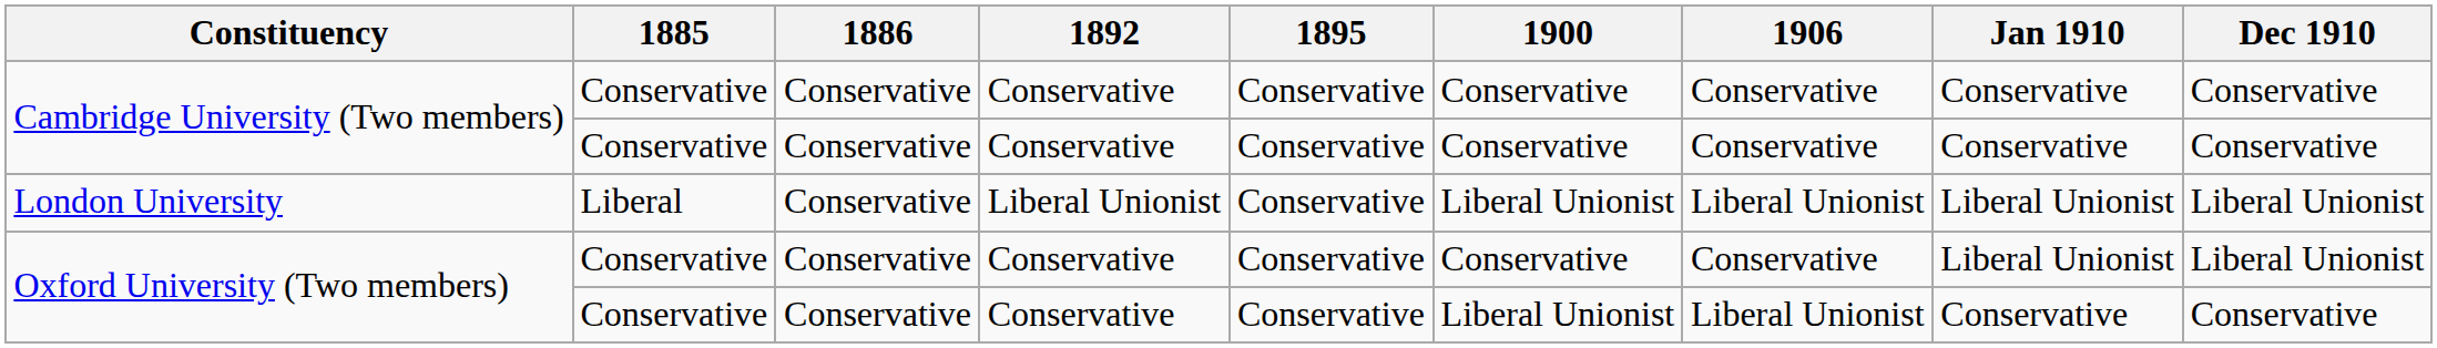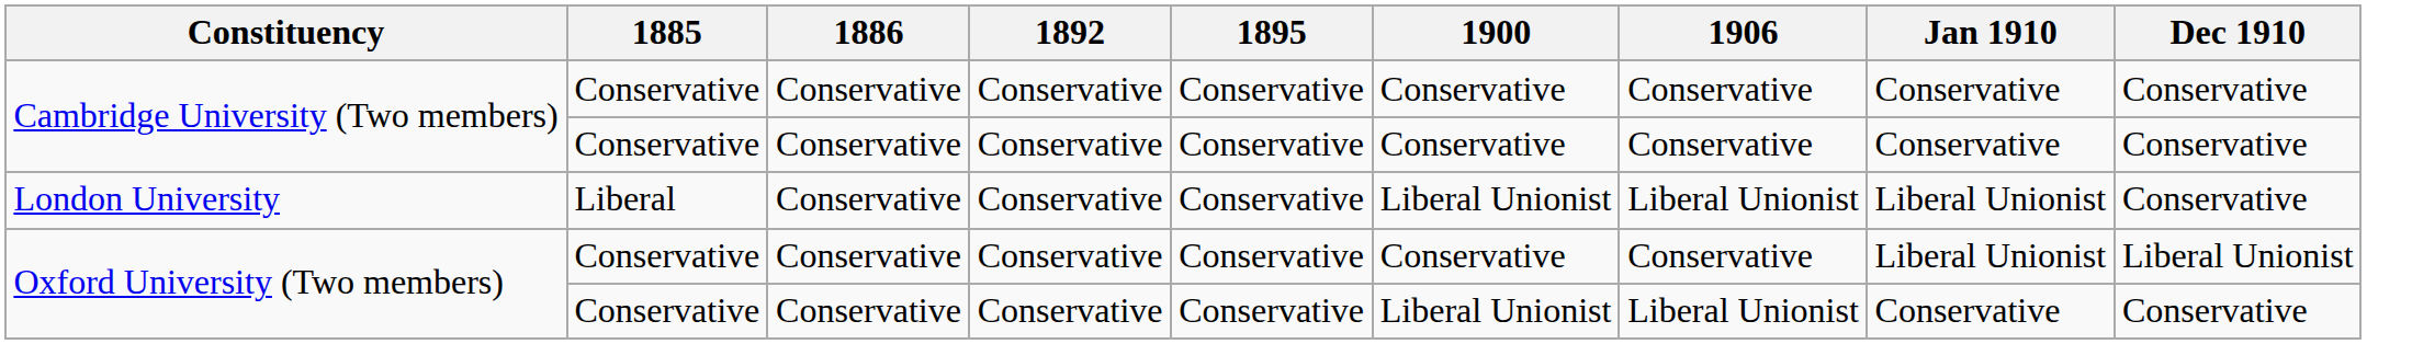 <table class="wikitable">
 <tr>
 <th>Constituency</th>
 <th>1885</th>
 <th>1886</th>
 <th>1892</th>
 <th>1895</th>
 <th>1900</th>
 <th>1906</th>
 <th>Jan 1910</th>
 <th>Dec 1910</th>
 </tr>
 <tr>
 <td rowspan="2"><a href='#'>Cambridge University</a> (Two members)</td>
 <td bgcolor=>Conservative</td>
 <td bgcolor=>Conservative</td>
 <td bgcolor=>Conservative</td>
 <td bgcolor=>Conservative</td>
 <td bgcolor=>Conservative</td>
 <td bgcolor=>Conservative</td>
 <td bgcolor=>Conservative</td>
 <td bgcolor=>Conservative</td>
 </tr>
 <tr>
 <td bgcolor=>Conservative</td>
 <td bgcolor=>Conservative</td>
 <td bgcolor=>Conservative</td>
 <td bgcolor=>Conservative</td>
 <td bgcolor=>Conservative</td>
 <td bgcolor=>Conservative</td>
 <td bgcolor=>Conservative</td>
 <td bgcolor=>Conservative</td>
 </tr>
 <tr>
 <td><a href='#'>London University</a></td>
 <td bgcolor=>Liberal</td>
 <td bgcolor=>Conservative</td>
-<td bgcolor=>Liberal Unionist</td>
+<td bgcolor=>Conservative</td>
 <td bgcolor=>Conservative</td>
 <td bgcolor=>Liberal Unionist</td>
 <td bgcolor=>Liberal Unionist</td>
 <td bgcolor=>Liberal Unionist</td>
-<td bgcolor=>Liberal Unionist</td>
+<td bgcolor=>Conservative</td>
 </tr>
 <tr>
 <td rowspan="2"><a href='#'>Oxford University</a> (Two members)</td>
 <td bgcolor=>Conservative</td>
 <td bgcolor=>Conservative</td>
 <td bgcolor=>Conservative</td>
 <td bgcolor=>Conservative</td>
 <td bgcolor=>Conservative</td>
 <td bgcolor=>Conservative</td>
 <td bgcolor=>Liberal Unionist</td>
 <td bgcolor=>Liberal Unionist</td>
 </tr>
 <tr>
 <td bgcolor=>Conservative</td>
 <td bgcolor=>Conservative</td>
 <td bgcolor=>Conservative</td>
 <td bgcolor=>Conservative</td>
 <td bgcolor=>Liberal Unionist</td>
 <td bgcolor=>Liberal Unionist</td>
 <td bgcolor=>Conservative</td>
 <td bgcolor=>Conservative</td>
 </tr>
 </table>
